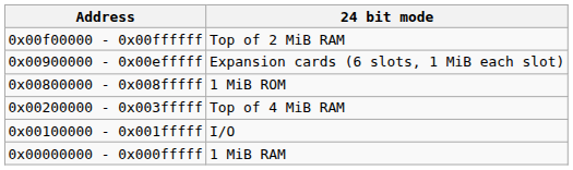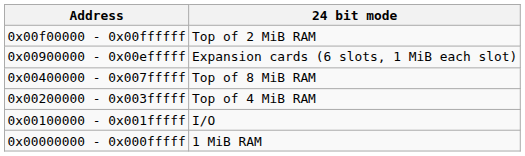 <table class="wikitable">
 <tr>
 <th>Address</th>
 <th>24 bit mode</th>
 </tr>
 <tr>
 <td><code>0x00f00000 - 0x00ffffff</code></td>
 <td>Top of 2 MiB RAM</td>
 </tr>
 <tr>
 <td><code>0x00900000 - 0x00efffff</code></td>
 <td>Expansion cards (6 slots, 1 MiB each slot)</td>
 </tr>
 <tr>
-<td><code>0x00800000 - 0x008fffff</code></td>
-<td>1 MiB ROM</td>
+<td><code>0x00400000 - 0x007fffff</code></td>
+<td>Top of 8 MiB RAM</td>
 </tr>
 <tr>
 <td><code>0x00200000 - 0x003fffff</code></td>
 <td>Top of 4 MiB RAM</td>
 </tr>
 <tr>
 <td><code>0x00100000 - 0x001fffff</code></td>
 <td>I/O</td>
 </tr>
 <tr>
 <td><code>0x00000000 - 0x000fffff</code></td>
 <td>1 MiB RAM</td>
 </tr>
 </table>
